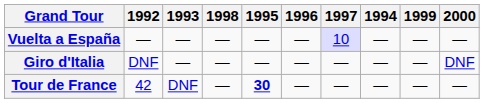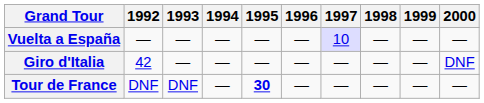 <table class="wikitable plainrowheaders">
 <tr>
 <th scope="col"><a href='#'>Grand Tour</a></th>
 <th scope="col">1992</th>
 <th scope="col">1993</th>
-<th scope="col">1998</th>
+<th scope="col">1994</th>
 <th scope="col">1995</th>
 <th scope="col">1996</th>
 <th scope="col">1997</th>
-<th scope="col">1994</th>
+<th scope="col">1998</th>
 <th scope="col">1999</th>
 <th scope="col">2000</th>
 </tr>
 <tr style="text-align:center;">
 <th scope="row"> <a href='#'>Vuelta a España</a></th>
 <td>—</td>
 <td>—</td>
 <td>—</td>
 <td>—</td>
 <td>—</td>
 <td style="background:#ddf;"><a href='#'>10</a></td>
 <td>—</td>
 <td>—</td>
 <td>—</td>
 </tr>
 <tr style="text-align:center;">
 <th scope="row"> <a href='#'>Giro d'Italia</a></th>
-<td><a href='#'>DNF</a></td>
+<td><a href='#'>42</a></td>
 <td>—</td>
 <td>—</td>
 <td>—</td>
 <td>—</td>
 <td>—</td>
 <td>—</td>
 <td>—</td>
 <td><a href='#'>DNF</a></td>
 </tr>
 <tr style="text-align:center;">
 <th scope="row"> <a href='#'>Tour de France</a></th>
-<td><a href='#'>42</a></td>
+<td><a href='#'>DNF</a></td>
 <td><a href='#'>DNF</a></td>
 <td>—</td>
 <td><strong><a href='#'>30</a></strong></td>
 <td>—</td>
 <td>—</td>
 <td>—</td>
 <td>—</td>
 <td>—</td>
 </tr>
 </table>
